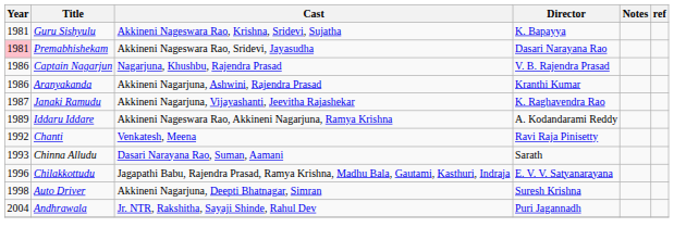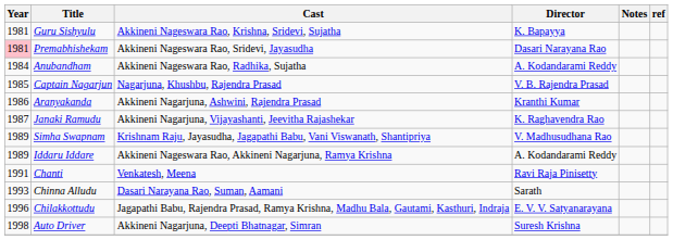 <table class="wikitable" style="font-size: 95%;">
 <tr>
 <th>Year</th>
 <th>Title</th>
 <th>Cast</th>
 <th>Director</th>
 <th>Notes</th>
 <th>ref</th>
 </tr>
 <tr>
 <td>1981</td>
 <td><em><a href='#'>Guru Sishyulu</a></em></td>
 <td><a href='#'>Akkineni Nageswara Rao</a>, <a href='#'>Krishna</a>, <a href='#'>Sridevi</a>, <a href='#'>Sujatha</a></td>
 <td><a href='#'>K. Bapayya</a></td>
 <td></td>
 <td></td>
 </tr>
 <tr>
 <td style="background: pink;">1981</td>
 <td><em><a href='#'>Premabhishekam</a></em></td>
 <td>Akkineni Nageswara Rao, Sridevi, <a href='#'>Jayasudha</a></td>
 <td><a href='#'>Dasari Narayana Rao</a></td>
 <td></td>
 <td></td>
 </tr>
 <tr>
-<td>1986</td>
+<td>1984</td>
+<td><em><a href='#'>Anubandham</a></em></td>
+<td>Akkineni Nageswara Rao, <a href='#'>Radhika</a>, Sujatha</td>
+<td><a href='#'>A. Kodandarami Reddy</a></td>
+<td></td>
+<td></td>
+</tr>
+<tr>
+<td>1985</td>
 <td><em><a href='#'>Captain Nagarjun</a></em></td>
 <td><a href='#'>Nagarjuna</a>, <a href='#'>Khushbu</a>, <a href='#'>Rajendra Prasad</a></td>
 <td><a href='#'>V. B. Rajendra Prasad</a></td>
 <td></td>
 <td></td>
 </tr>
 <tr>
 <td>1986</td>
 <td><em><a href='#'>Aranyakanda</a></em></td>
 <td>Akkineni Nagarjuna, <a href='#'>Ashwini</a>, <a href='#'>Rajendra Prasad</a></td>
 <td><a href='#'>Kranthi Kumar</a></td>
 <td></td>
 <td></td>
 </tr>
 <tr>
 <td>1987</td>
 <td><em><a href='#'>Janaki Ramudu</a></em></td>
 <td>Akkineni Nagarjuna, <a href='#'>Vijayashanti</a>, <a href='#'>Jeevitha Rajashekar</a></td>
 <td><a href='#'>K. Raghavendra Rao</a></td>
 <td></td>
 <td></td>
 </tr>
 <tr>
 <td>1989</td>
+<td><em><a href='#'>Simha Swapnam</a></em></td>
+<td><a href='#'>Krishnam Raju</a>, Jayasudha, <a href='#'>Jagapathi Babu</a>, <a href='#'>Vani Viswanath</a>, <a href='#'>Shantipriya</a></td>
+<td><a href='#'>V. Madhusudhana Rao</a></td>
+<td></td>
+<td></td>
+</tr>
+<tr>
+<td>1989</td>
 <td><em><a href='#'>Iddaru Iddare</a></em></td>
 <td>Akkineni Nageswara Rao, Akkineni Nagarjuna, <a href='#'>Ramya Krishna</a></td>
 <td>A. Kodandarami Reddy</td>
 <td></td>
 <td></td>
 </tr>
 <tr>
-<td>1992</td>
+<td>1991</td>
 <td><em><a href='#'>Chanti</a></em></td>
 <td><a href='#'>Venkatesh</a>, <a href='#'>Meena</a></td>
 <td><a href='#'>Ravi Raja Pinisetty</a></td>
 <td></td>
 <td></td>
 </tr>
 <tr>
 <td>1993</td>
 <td><em>Chinna Alludu</em></td>
 <td><a href='#'>Dasari Narayana Rao</a>, <a href='#'>Suman</a>, <a href='#'>Aamani</a></td>
 <td>Sarath</td>
 <td></td>
 <td></td>
 </tr>
 <tr>
 <td>1996</td>
 <td><em><a href='#'>Chilakkottudu</a></em></td>
 <td>Jagapathi Babu, Rajendra Prasad, Ramya Krishna, <a href='#'>Madhu Bala</a>, <a href='#'>Gautami</a>, <a href='#'>Kasthuri</a>, <a href='#'>Indraja</a></td>
 <td><a href='#'>E. V. V. Satyanarayana</a></td>
 <td></td>
 <td></td>
 </tr>
 <tr>
 <td>1998</td>
 <td><em><a href='#'>Auto Driver</a></em></td>
 <td>Akkineni Nagarjuna, <a href='#'>Deepti Bhatnagar</a>, <a href='#'>Simran</a></td>
 <td><a href='#'>Suresh Krishna</a></td>
 <td></td>
 <td></td>
 </tr>
 <tr>
-<td>2004</td>
-<td><em><a href='#'>Andhrawala</a></em></td>
-<td><a href='#'>Jr. NTR</a>, <a href='#'>Rakshitha</a>, <a href='#'>Sayaji Shinde</a>, <a href='#'>Rahul Dev</a></td>
-<td><a href='#'>Puri Jagannadh</a></td>
-<td></td>
-<td></td>
-</tr>
-<tr>
 </tr>
 </table>
